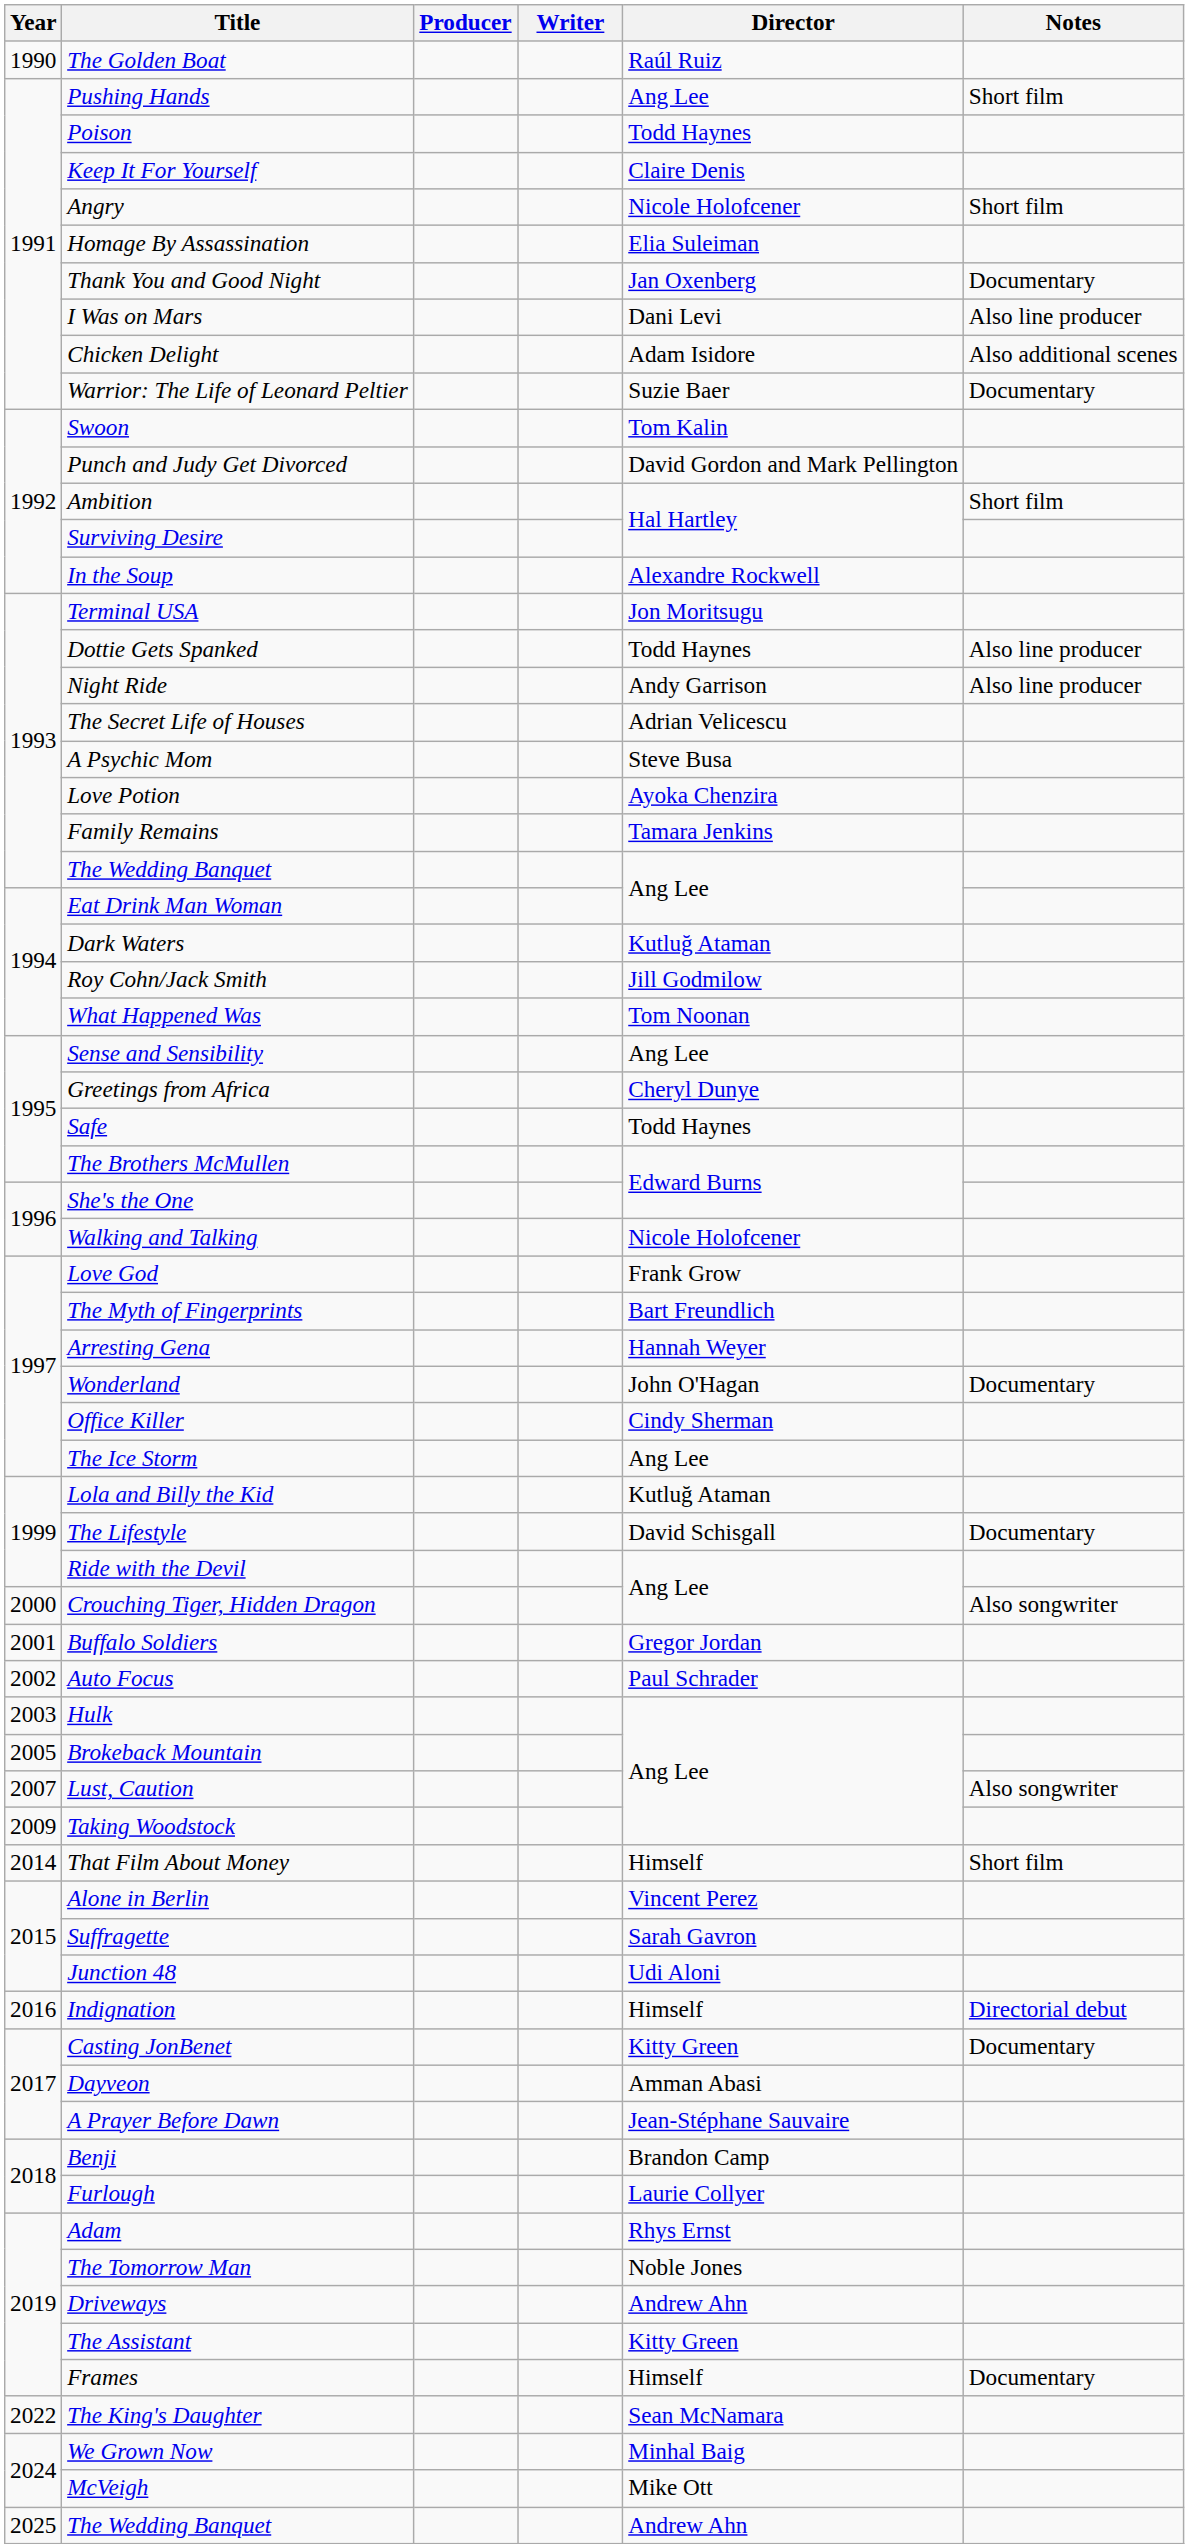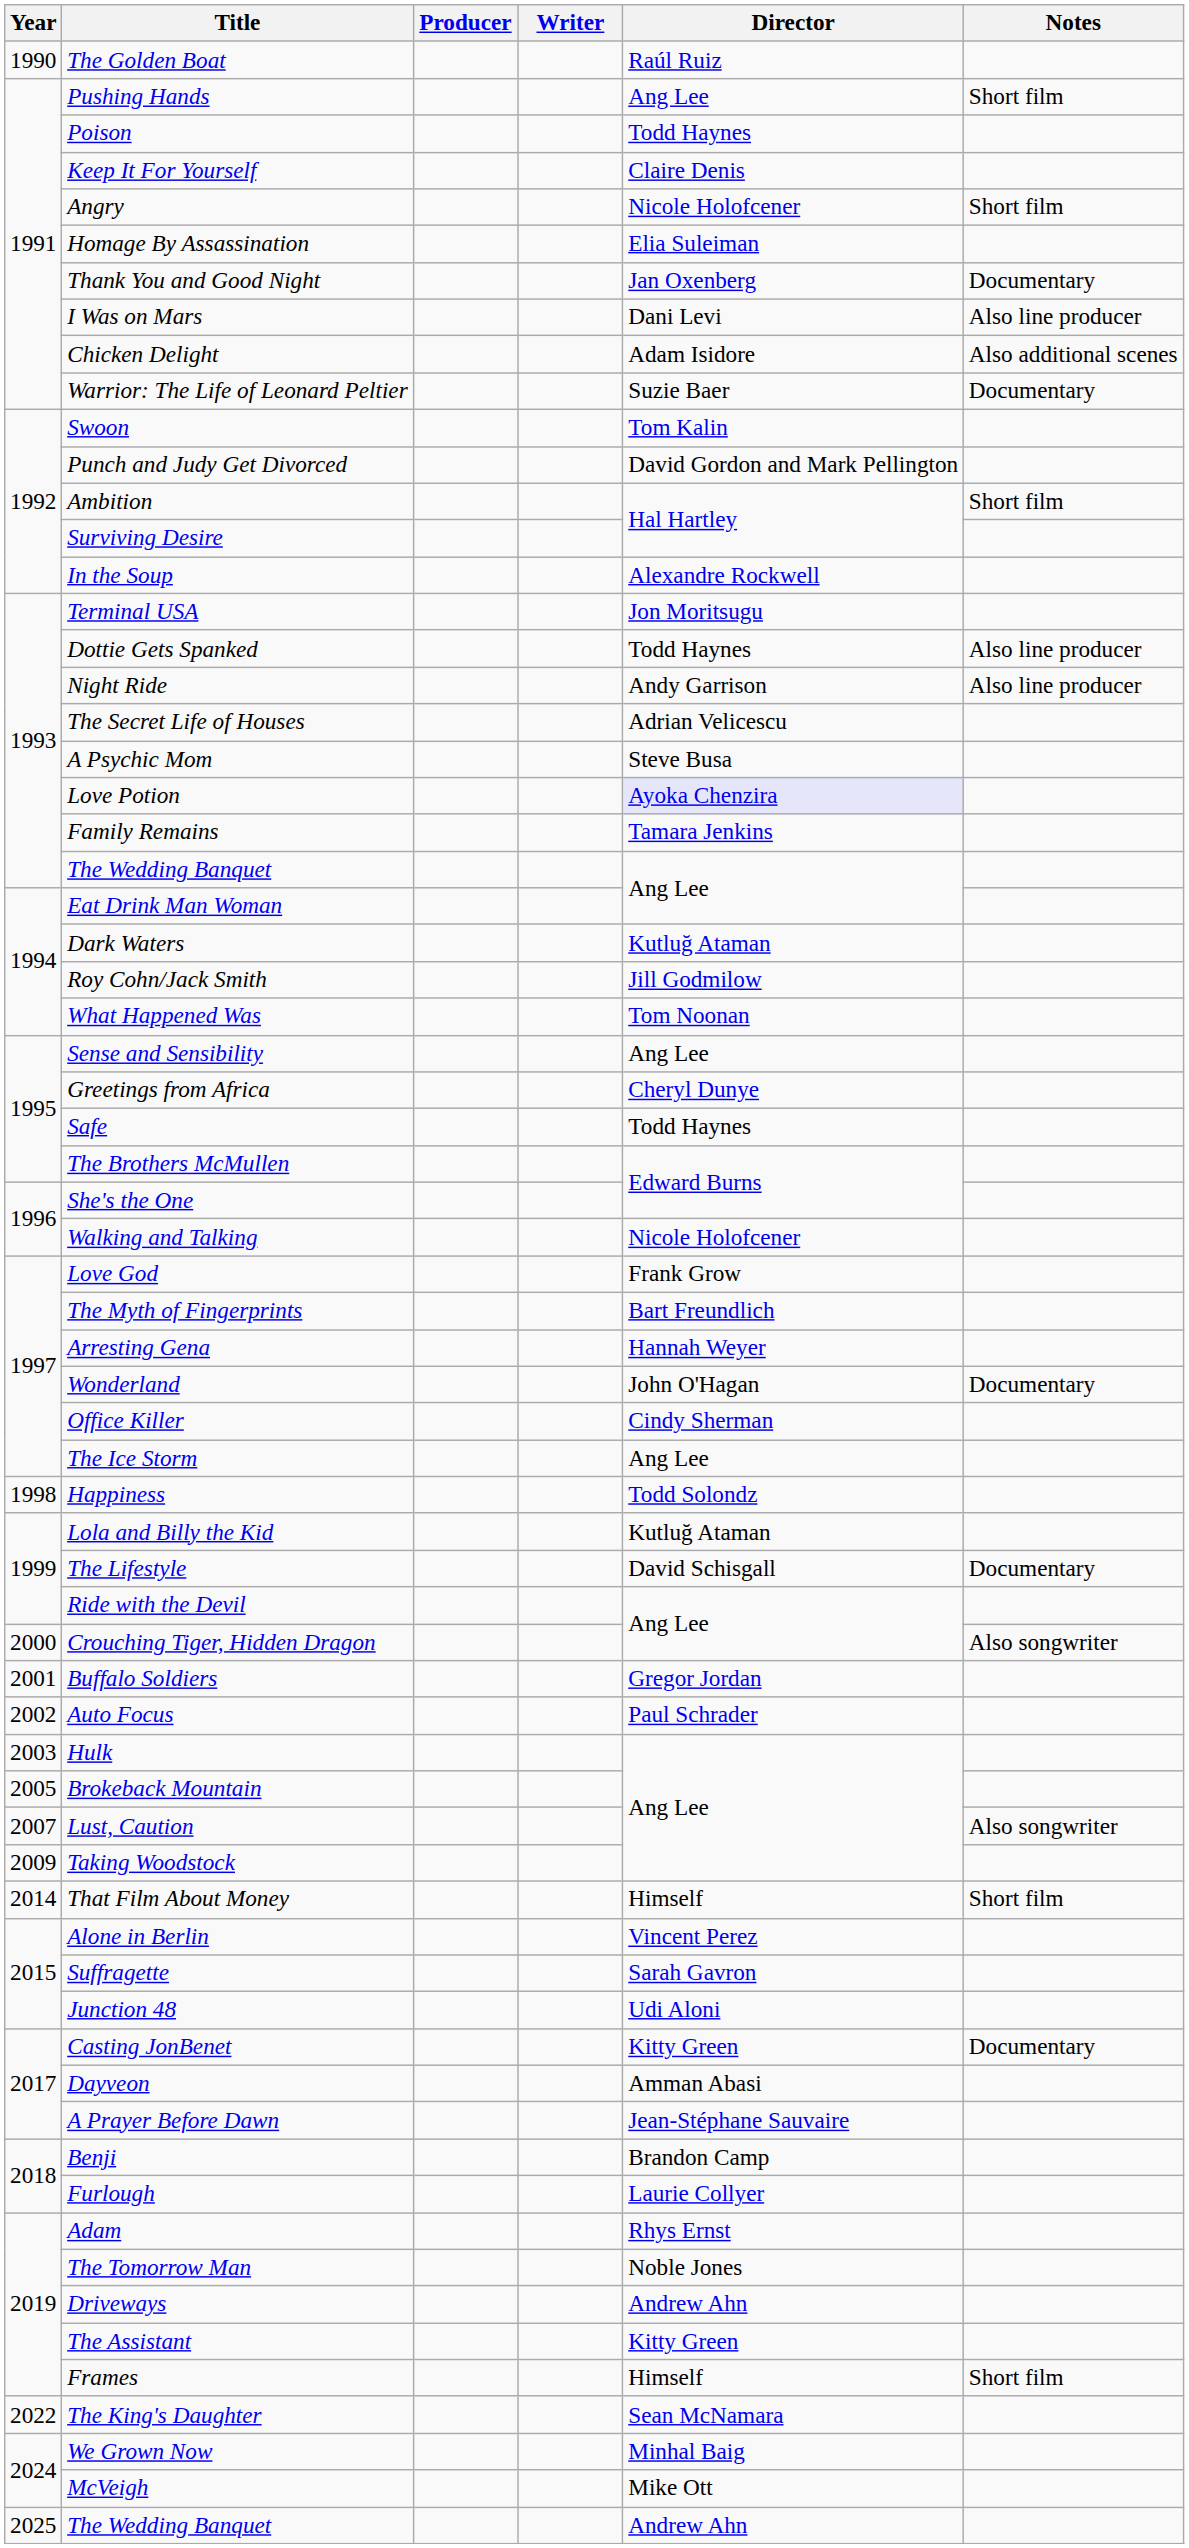 <table class="wikitable">
 <tr>
 <th>Year</th>
 <th>Title</th>
 <th width="65"><a href='#'>Producer</a></th>
 <th width="65"><a href='#'>Writer</a></th>
 <th>Director</th>
 <th>Notes</th>
 </tr>
 <tr>
 <td>1990</td>
 <td><em><a href='#'>The Golden Boat</a></em></td>
 <td></td>
 <td></td>
 <td><a href='#'>Raúl Ruiz</a></td>
 <td></td>
 </tr>
 <tr>
 <td rowspan="9">1991</td>
 <td><em><a href='#'>Pushing Hands</a></em></td>
 <td></td>
 <td></td>
 <td><a href='#'>Ang Lee</a></td>
 <td>Short film</td>
 </tr>
 <tr>
 <td><em><a href='#'>Poison</a></em></td>
 <td></td>
 <td></td>
 <td><a href='#'>Todd Haynes</a></td>
 <td></td>
 </tr>
 <tr>
 <td><em><a href='#'>Keep It For Yourself</a></em></td>
 <td></td>
 <td></td>
 <td><a href='#'>Claire Denis</a></td>
 <td></td>
 </tr>
 <tr>
 <td><em>Angry</em></td>
 <td></td>
 <td></td>
 <td><a href='#'>Nicole Holofcener</a></td>
 <td>Short film</td>
 </tr>
 <tr>
 <td><em>Homage By Assassination</em></td>
 <td></td>
 <td></td>
 <td><a href='#'>Elia Suleiman</a></td>
 <td></td>
 </tr>
 <tr>
 <td><em>Thank You and Good Night</em></td>
 <td></td>
 <td></td>
 <td><a href='#'>Jan Oxenberg</a></td>
 <td>Documentary</td>
 </tr>
 <tr>
 <td><em>I Was on Mars</em></td>
 <td></td>
 <td></td>
 <td>Dani Levi</td>
 <td>Also line producer</td>
 </tr>
 <tr>
 <td><em>Chicken Delight</em></td>
 <td></td>
 <td></td>
 <td>Adam Isidore</td>
 <td>Also additional scenes</td>
 </tr>
 <tr>
 <td><em>Warrior: The Life of Leonard Peltier</em></td>
 <td></td>
 <td></td>
 <td>Suzie Baer</td>
 <td>Documentary</td>
 </tr>
 <tr>
 <td rowspan="5">1992</td>
 <td><em><a href='#'>Swoon</a></em></td>
 <td></td>
 <td></td>
 <td><a href='#'>Tom Kalin</a></td>
 <td></td>
 </tr>
 <tr>
 <td><em>Punch and Judy Get Divorced</em></td>
 <td></td>
 <td></td>
 <td>David Gordon and Mark Pellington</td>
 <td></td>
 </tr>
 <tr>
 <td><em>Ambition</em></td>
 <td></td>
 <td></td>
 <td rowspan="2"><a href='#'>Hal Hartley</a></td>
 <td>Short film</td>
 </tr>
 <tr>
 <td><em><a href='#'>Surviving Desire</a></em></td>
 <td></td>
 <td></td>
 <td></td>
 </tr>
 <tr>
 <td><em><a href='#'>In the Soup</a></em></td>
 <td></td>
 <td></td>
 <td><a href='#'>Alexandre Rockwell</a></td>
 <td></td>
 </tr>
 <tr>
 <td rowspan="8">1993</td>
 <td><em><a href='#'>Terminal USA</a></em></td>
 <td></td>
 <td></td>
 <td><a href='#'>Jon Moritsugu</a></td>
 <td></td>
 </tr>
 <tr>
 <td><em>Dottie Gets Spanked</em></td>
 <td></td>
 <td></td>
 <td>Todd Haynes</td>
 <td>Also line producer</td>
 </tr>
 <tr>
 <td><em>Night Ride</em></td>
 <td></td>
 <td></td>
 <td>Andy Garrison</td>
 <td>Also line producer</td>
 </tr>
 <tr>
 <td><em>The Secret Life of Houses</em></td>
 <td></td>
 <td></td>
 <td>Adrian Velicescu</td>
 <td></td>
 </tr>
 <tr>
 <td><em>A Psychic Mom</em></td>
 <td></td>
 <td></td>
 <td>Steve Busa</td>
 <td></td>
 </tr>
 <tr>
 <td><em>Love Potion</em></td>
 <td></td>
 <td></td>
-<td><a href='#'>Ayoka Chenzira</a></td>
+<td style="background: lavender;"><a href='#'>Ayoka Chenzira</a></td>
 <td></td>
 </tr>
 <tr>
 <td><em>Family Remains</em></td>
 <td></td>
 <td></td>
 <td><a href='#'>Tamara Jenkins</a></td>
 <td></td>
 </tr>
 <tr>
 <td><em><a href='#'>The Wedding Banquet</a></em></td>
 <td></td>
 <td></td>
 <td rowspan="2">Ang Lee</td>
 <td></td>
 </tr>
 <tr>
 <td rowspan="4">1994</td>
 <td><em><a href='#'>Eat Drink Man Woman</a></em></td>
 <td></td>
 <td></td>
 <td></td>
 </tr>
 <tr>
 <td><em>Dark Waters</em></td>
 <td></td>
 <td></td>
 <td><a href='#'>Kutluğ Ataman</a></td>
 <td></td>
 </tr>
 <tr>
 <td><em>Roy Cohn/Jack Smith</em></td>
 <td></td>
 <td></td>
 <td><a href='#'>Jill Godmilow</a></td>
 <td></td>
 </tr>
 <tr>
 <td><em><a href='#'>What Happened Was</a></em></td>
 <td></td>
 <td></td>
 <td><a href='#'>Tom Noonan</a></td>
 <td></td>
 </tr>
 <tr>
 <td rowspan="4">1995</td>
 <td><em><a href='#'>Sense and Sensibility</a></em></td>
 <td></td>
 <td></td>
 <td>Ang Lee</td>
 <td></td>
 </tr>
 <tr>
 <td><em>Greetings from Africa</em></td>
 <td></td>
 <td></td>
 <td><a href='#'>Cheryl Dunye</a></td>
 <td></td>
 </tr>
 <tr>
 <td><em><a href='#'>Safe</a></em></td>
 <td></td>
 <td></td>
 <td>Todd Haynes</td>
 <td></td>
 </tr>
 <tr>
 <td><em><a href='#'>The Brothers McMullen</a></em></td>
 <td></td>
 <td></td>
 <td rowspan="2"><a href='#'>Edward Burns</a></td>
 <td></td>
 </tr>
 <tr>
 <td rowspan="2">1996</td>
 <td><em><a href='#'>She's the One</a></em></td>
 <td></td>
 <td></td>
 <td></td>
 </tr>
 <tr>
 <td><em><a href='#'>Walking and Talking</a></em></td>
 <td></td>
 <td></td>
 <td><a href='#'>Nicole Holofcener</a></td>
 <td></td>
 </tr>
 <tr>
 <td rowspan="6">1997</td>
 <td><em><a href='#'>Love God</a></em></td>
 <td></td>
 <td></td>
 <td>Frank Grow</td>
 <td></td>
 </tr>
 <tr>
 <td><em><a href='#'>The Myth of Fingerprints</a></em></td>
 <td></td>
 <td></td>
 <td><a href='#'>Bart Freundlich</a></td>
 <td></td>
 </tr>
 <tr>
 <td><em><a href='#'>Arresting Gena</a></em></td>
 <td></td>
 <td></td>
 <td><a href='#'>Hannah Weyer</a></td>
 <td></td>
 </tr>
 <tr>
 <td><em><a href='#'>Wonderland</a></em></td>
 <td></td>
 <td></td>
 <td>John O'Hagan</td>
 <td>Documentary</td>
 </tr>
 <tr>
 <td><em><a href='#'>Office Killer</a></em></td>
 <td></td>
 <td></td>
 <td><a href='#'>Cindy Sherman</a></td>
 <td></td>
 </tr>
 <tr>
 <td><em><a href='#'>The Ice Storm</a></em></td>
 <td></td>
 <td></td>
 <td>Ang Lee</td>
 <td></td>
 </tr>
 <tr>
+<td>1998</td>
+<td><em><a href='#'>Happiness</a></em></td>
+<td></td>
+<td></td>
+<td><a href='#'>Todd Solondz</a></td>
+<td></td>
+</tr>
+<tr>
 <td rowspan="3">1999</td>
 <td><em><a href='#'>Lola and Billy the Kid</a></em></td>
 <td></td>
 <td></td>
 <td>Kutluğ Ataman</td>
 <td></td>
 </tr>
 <tr>
 <td><em><a href='#'>The Lifestyle</a></em></td>
 <td></td>
 <td></td>
 <td>David Schisgall</td>
 <td>Documentary</td>
 </tr>
 <tr>
 <td><em><a href='#'>Ride with the Devil</a></em></td>
 <td></td>
 <td></td>
 <td rowspan="2">Ang Lee</td>
 <td></td>
 </tr>
 <tr>
 <td>2000</td>
 <td><em><a href='#'>Crouching Tiger, Hidden Dragon</a></em></td>
 <td></td>
 <td></td>
 <td>Also songwriter</td>
 </tr>
 <tr>
 <td>2001</td>
 <td><em><a href='#'>Buffalo Soldiers</a></em></td>
 <td></td>
 <td></td>
 <td><a href='#'>Gregor Jordan</a></td>
 <td></td>
 </tr>
 <tr>
 <td>2002</td>
 <td><em><a href='#'>Auto Focus</a></em></td>
 <td></td>
 <td></td>
 <td><a href='#'>Paul Schrader</a></td>
 <td></td>
 </tr>
 <tr>
 <td>2003</td>
 <td><em><a href='#'>Hulk</a></em></td>
 <td></td>
 <td></td>
 <td rowspan="4">Ang Lee</td>
 <td></td>
 </tr>
 <tr>
 <td>2005</td>
 <td><em><a href='#'>Brokeback Mountain</a></em></td>
 <td></td>
 <td></td>
 <td></td>
 </tr>
 <tr>
 <td>2007</td>
 <td><em><a href='#'>Lust, Caution</a></em></td>
 <td></td>
 <td></td>
 <td>Also songwriter</td>
 </tr>
 <tr>
 <td>2009</td>
 <td><em><a href='#'>Taking Woodstock</a></em></td>
 <td></td>
 <td></td>
 <td></td>
 </tr>
 <tr>
 <td>2014</td>
 <td><em>That Film About Money</em></td>
 <td></td>
 <td></td>
 <td>Himself</td>
 <td>Short film</td>
 </tr>
 <tr>
 <td rowspan="3">2015</td>
 <td><em><a href='#'>Alone in Berlin</a></em></td>
 <td></td>
 <td></td>
 <td><a href='#'>Vincent Perez</a></td>
 <td></td>
 </tr>
 <tr>
 <td><em><a href='#'>Suffragette</a></em></td>
 <td></td>
 <td></td>
 <td><a href='#'>Sarah Gavron</a></td>
 <td></td>
 </tr>
 <tr>
 <td><em><a href='#'>Junction 48</a></em></td>
 <td></td>
 <td></td>
 <td><a href='#'>Udi Aloni</a></td>
 <td></td>
 </tr>
 <tr>
-<td>2016</td>
-<td><em><a href='#'>Indignation</a></em></td>
-<td></td>
-<td></td>
-<td>Himself</td>
-<td><a href='#'>Directorial debut</a></td>
-</tr>
-<tr>
 <td rowspan="3">2017</td>
 <td><em><a href='#'>Casting JonBenet</a></em></td>
 <td></td>
 <td></td>
 <td><a href='#'>Kitty Green</a></td>
 <td>Documentary</td>
 </tr>
 <tr>
 <td><em><a href='#'>Dayveon</a></em></td>
 <td></td>
 <td></td>
 <td>Amman Abasi</td>
 <td></td>
 </tr>
 <tr>
 <td><em><a href='#'>A Prayer Before Dawn</a></em></td>
 <td></td>
 <td></td>
 <td><a href='#'>Jean-Stéphane Sauvaire</a></td>
 <td></td>
 </tr>
 <tr>
 <td rowspan="2">2018</td>
 <td><em><a href='#'>Benji</a></em></td>
 <td></td>
 <td></td>
 <td>Brandon Camp</td>
 <td></td>
 </tr>
 <tr>
 <td><em><a href='#'>Furlough</a></em></td>
 <td></td>
 <td></td>
 <td><a href='#'>Laurie Collyer</a></td>
 <td></td>
 </tr>
 <tr>
 <td rowspan="5">2019</td>
 <td><em><a href='#'>Adam</a></em></td>
 <td></td>
 <td></td>
 <td><a href='#'>Rhys Ernst</a></td>
 <td></td>
 </tr>
 <tr>
 <td><em><a href='#'>The Tomorrow Man</a></em></td>
 <td></td>
 <td></td>
 <td>Noble Jones</td>
 </tr>
 <tr>
 <td><em><a href='#'>Driveways</a></em></td>
 <td></td>
 <td></td>
 <td><a href='#'>Andrew Ahn</a></td>
 <td></td>
 </tr>
 <tr>
 <td><em><a href='#'>The Assistant</a></em></td>
 <td></td>
 <td></td>
 <td><a href='#'>Kitty Green</a></td>
 <td></td>
 </tr>
 <tr>
 <td><em>Frames</em></td>
 <td></td>
 <td></td>
 <td>Himself</td>
-<td>Documentary</td>
+<td>Short film</td>
 </tr>
 <tr>
 <td>2022</td>
 <td><em><a href='#'>The King's Daughter</a></em></td>
 <td></td>
 <td></td>
 <td><a href='#'>Sean McNamara</a></td>
 <td></td>
 </tr>
 <tr>
 <td rowspan="2">2024</td>
 <td><em><a href='#'>We Grown Now</a></em></td>
 <td></td>
 <td></td>
 <td><a href='#'>Minhal Baig</a></td>
 <td></td>
 </tr>
 <tr>
 <td><em><a href='#'>McVeigh</a></em></td>
 <td></td>
 <td></td>
 <td>Mike Ott</td>
 <td></td>
 </tr>
 <tr>
 <td>2025</td>
 <td><em><a href='#'>The Wedding Banquet</a></em></td>
 <td></td>
 <td></td>
 <td><a href='#'>Andrew Ahn</a></td>
 <td></td>
 </tr>
 <tr>
 </tr>
 </table>
